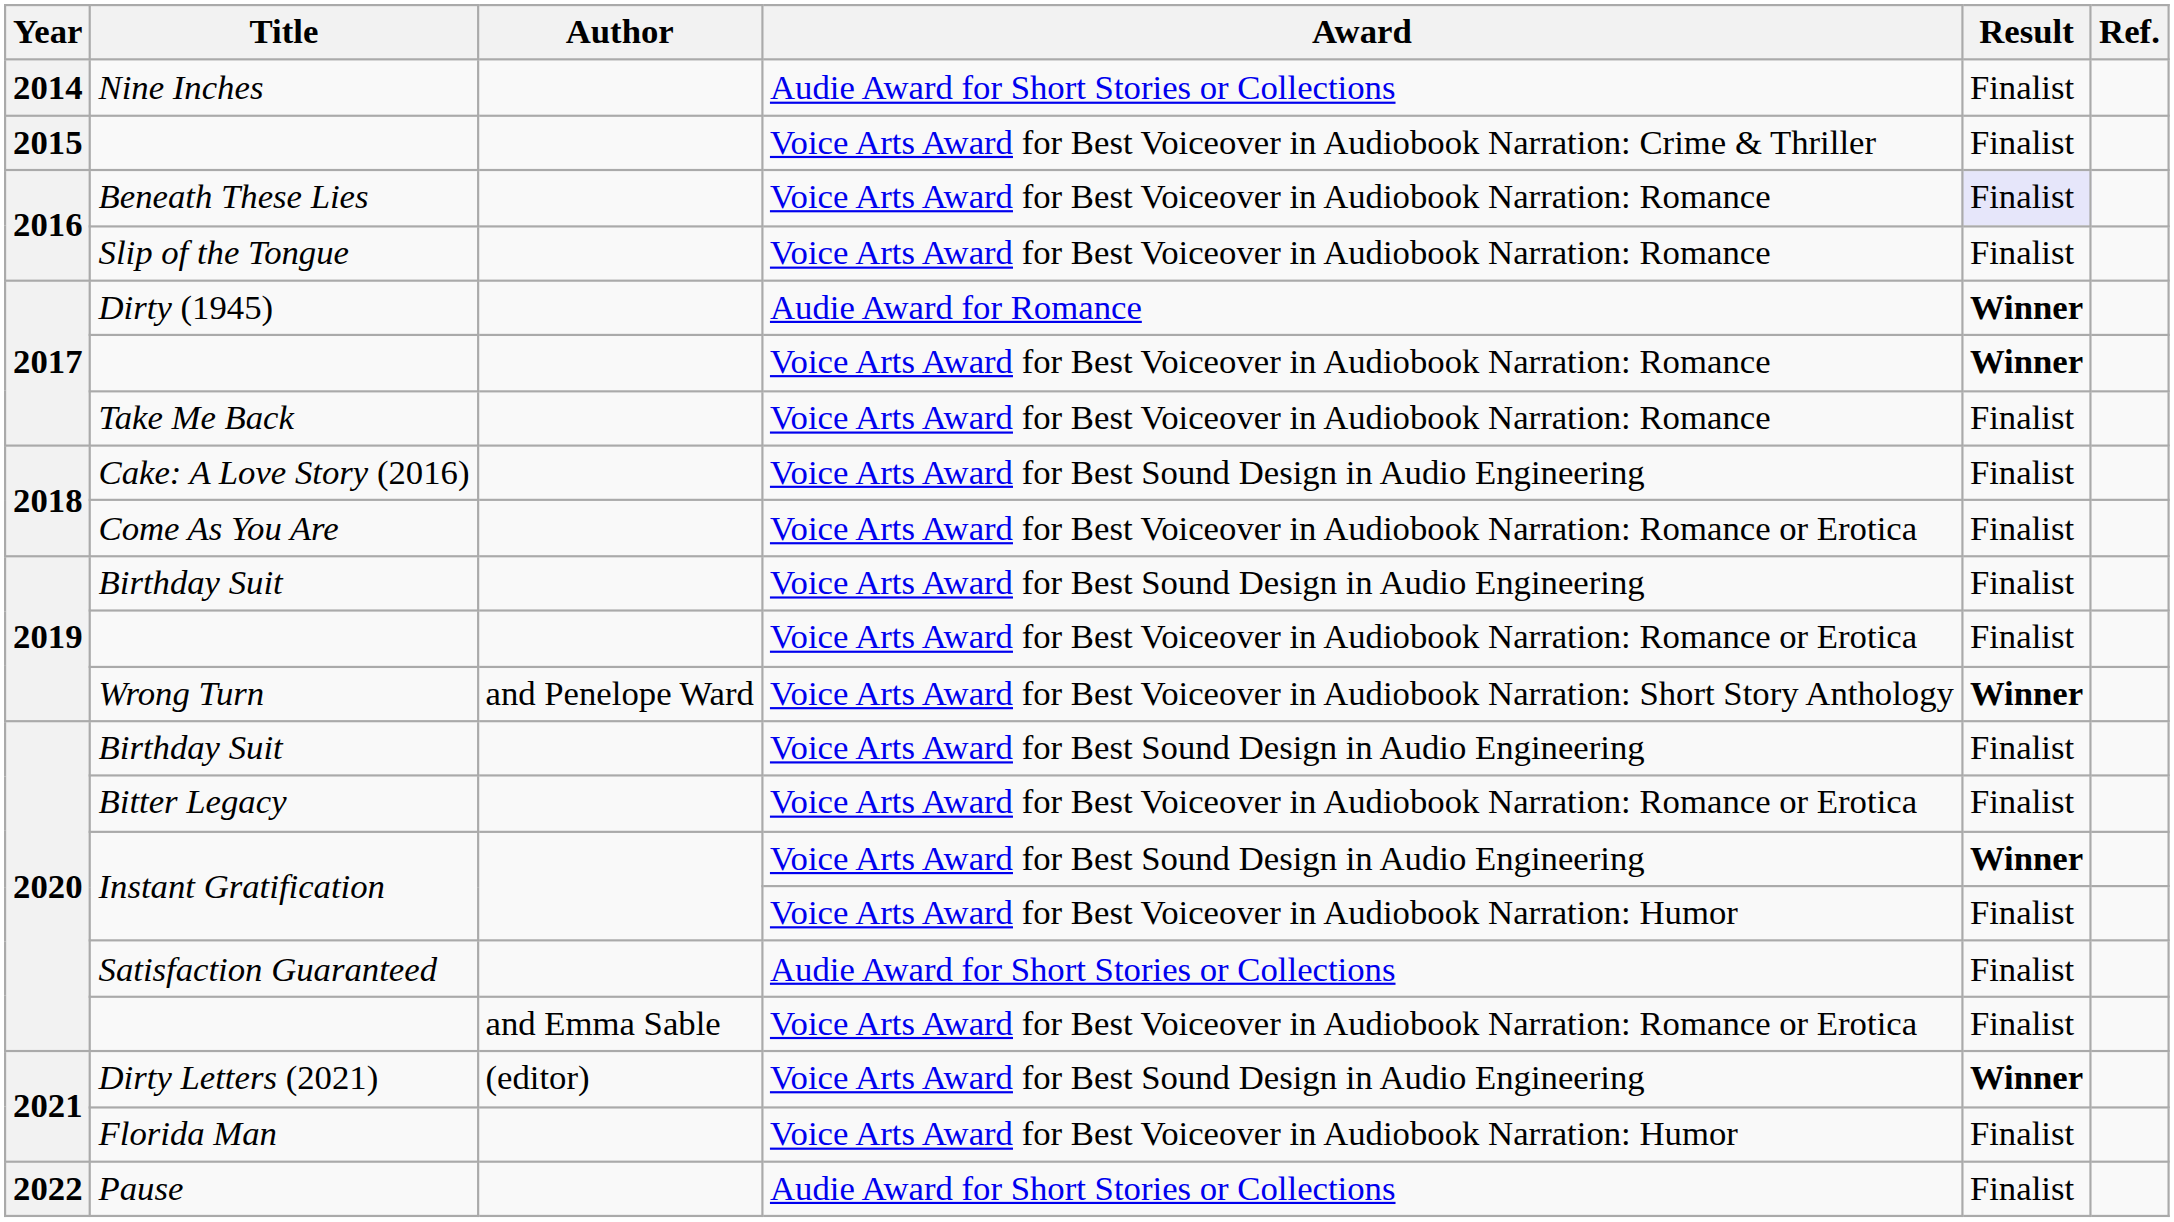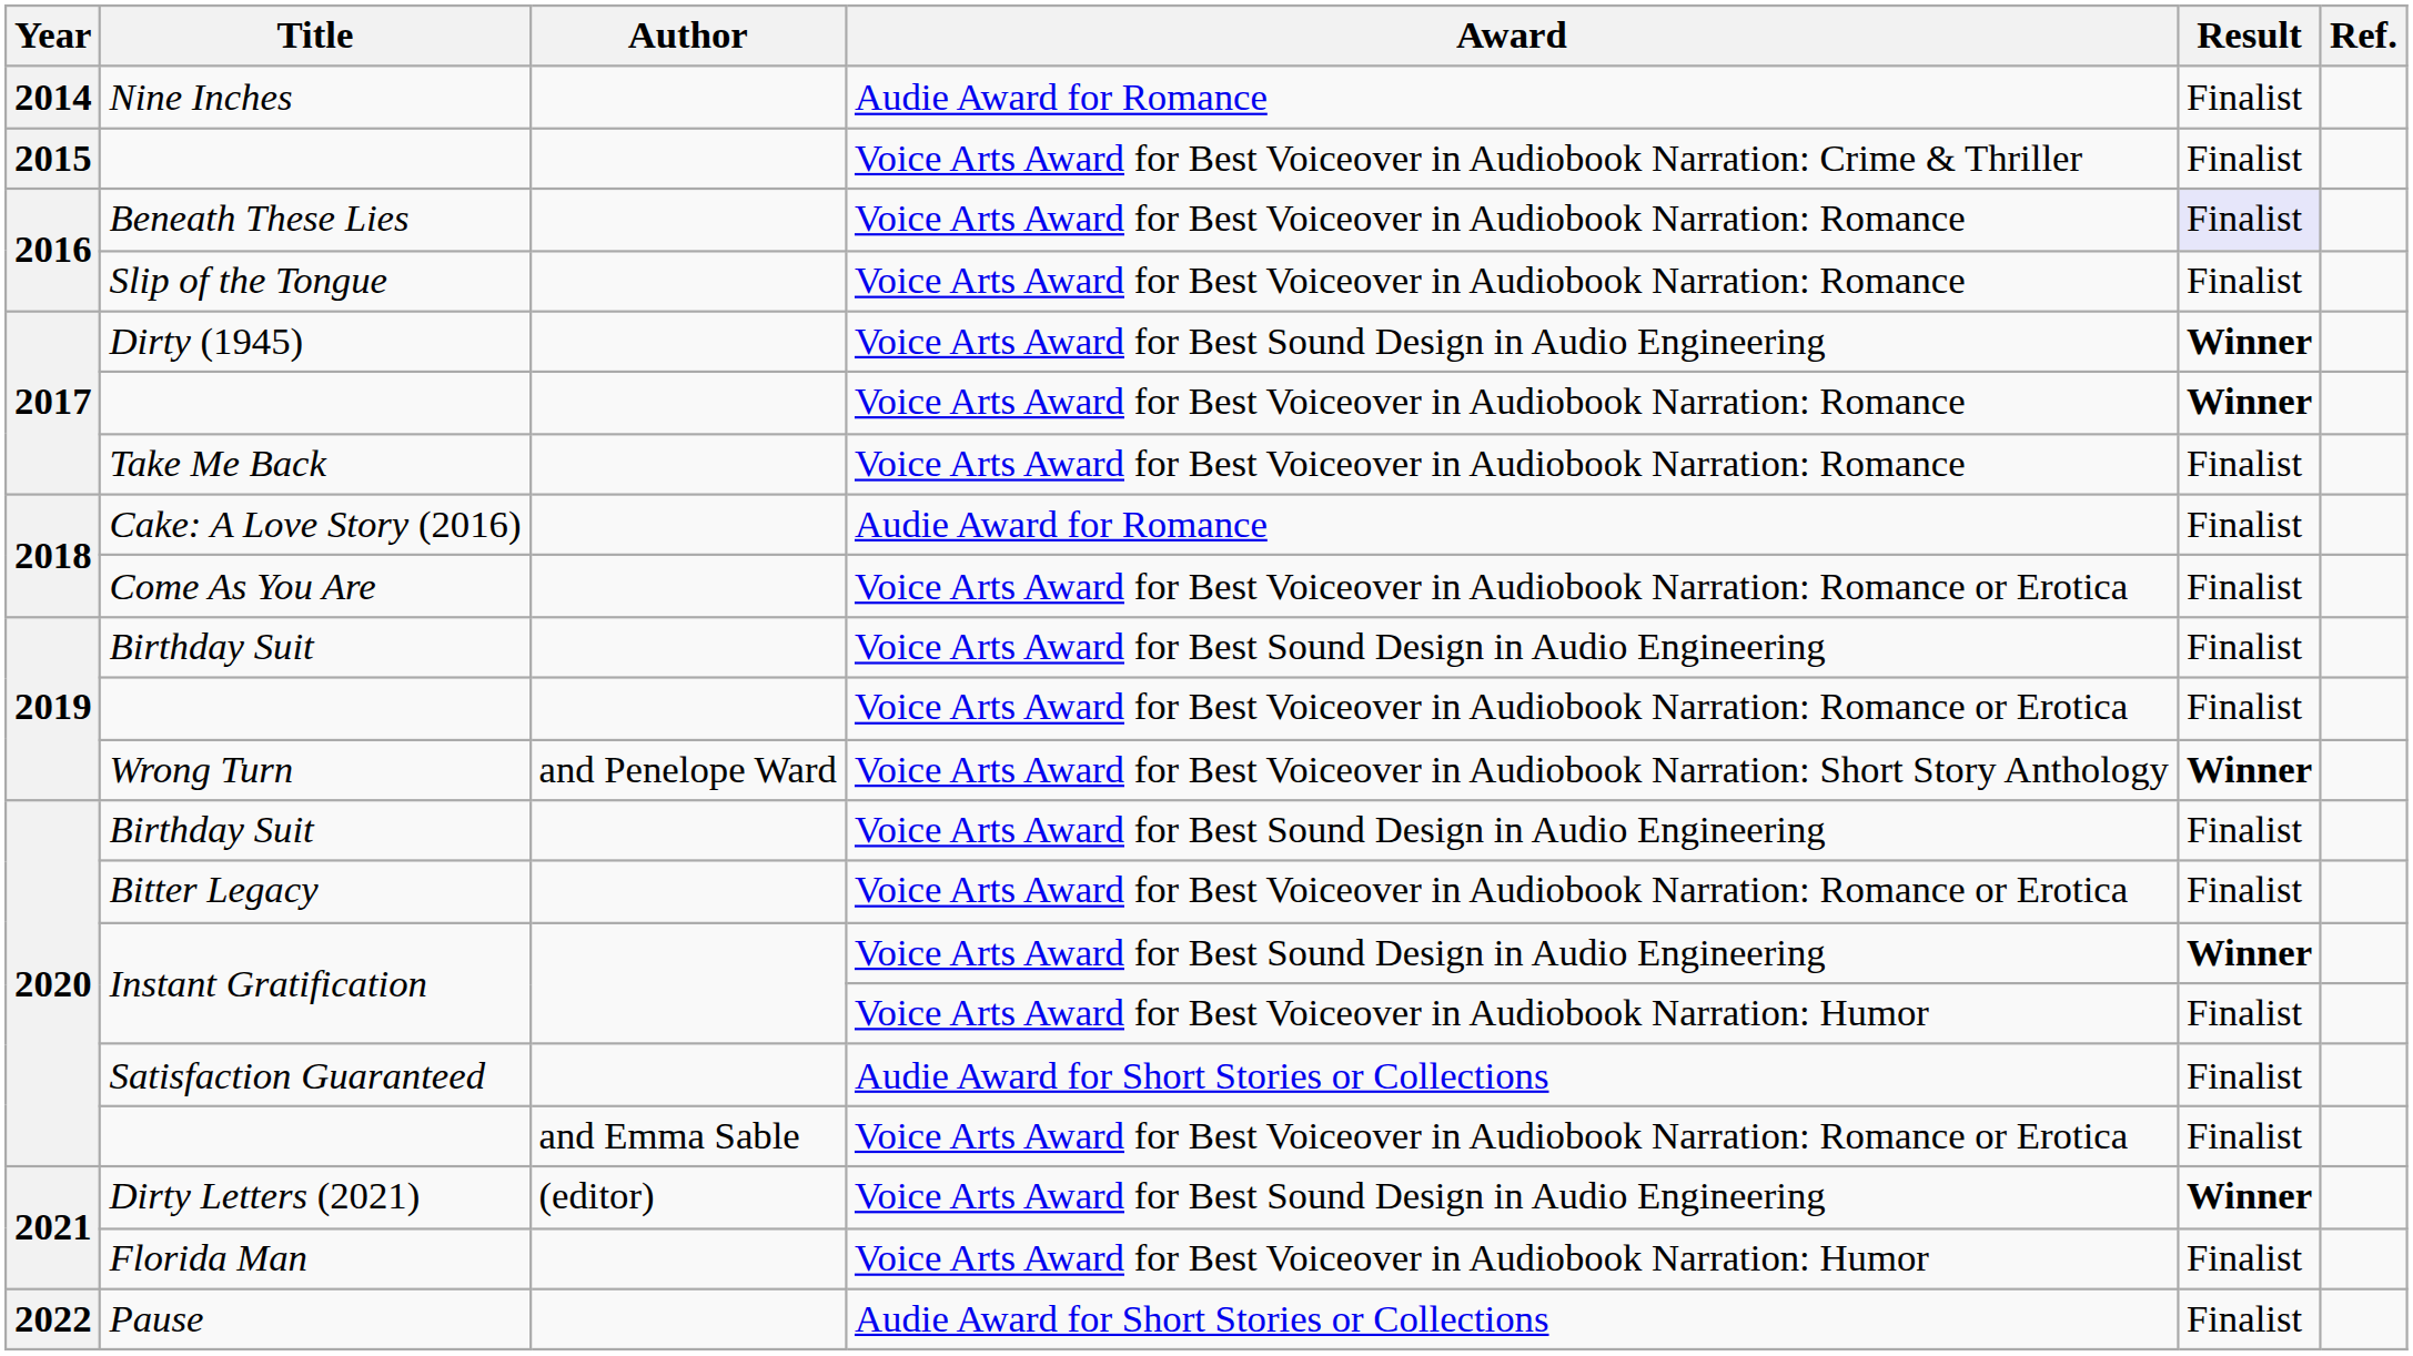 <table class="wikitable sortable mw-collapsible">
 <tr>
 <th>Year</th>
 <th>Title</th>
 <th>Author</th>
 <th>Award</th>
 <th>Result</th>
 <th>Ref.</th>
 </tr>
 <tr>
 <th>2014</th>
 <td><em>Nine Inches</em></td>
 <td></td>
-<td><a href='#'>Audie Award for Short Stories or Collections</a></td>
+<td><a href='#'>Audie Award for Romance</a></td>
 <td>Finalist</td>
 <td></td>
 </tr>
 <tr>
 <th>2015</th>
 <td><em></em></td>
 <td></td>
 <td><a href='#'>Voice Arts Award</a> for Best Voiceover in Audiobook Narration: Crime & Thriller</td>
 <td>Finalist</td>
 <td></td>
 </tr>
 <tr>
 <th rowspan="2">2016</th>
 <td><em>Beneath These Lies</em></td>
 <td></td>
 <td><a href='#'>Voice Arts Award</a> for Best Voiceover in Audiobook Narration: Romance</td>
 <td style="background: lavender;">Finalist</td>
 <td></td>
 </tr>
 <tr>
 <td><em>Slip of the Tongue</em></td>
 <td></td>
 <td><a href='#'>Voice Arts Award</a> for Best Voiceover in Audiobook Narration: Romance</td>
 <td>Finalist</td>
 <td></td>
 </tr>
 <tr>
 <th rowspan="3">2017</th>
 <td><em>Dirty</em> (1945)</td>
 <td></td>
-<td><a href='#'>Audie Award for Romance</a></td>
+<td><a href='#'>Voice Arts Award</a> for Best Sound Design in Audio Engineering</td>
 <td><strong>Winner</strong></td>
 <td></td>
 </tr>
 <tr>
 <td><em></em></td>
 <td></td>
 <td><a href='#'>Voice Arts Award</a> for Best Voiceover in Audiobook Narration: Romance</td>
 <td><strong>Winner</strong></td>
 <td></td>
 </tr>
 <tr>
 <td><em>Take Me Back</em></td>
 <td></td>
 <td><a href='#'>Voice Arts Award</a> for Best Voiceover in Audiobook Narration: Romance</td>
 <td>Finalist</td>
 <td></td>
 </tr>
 <tr>
 <th rowspan="2">2018</th>
 <td><em>Cake: A Love Story</em> (2016)</td>
 <td></td>
-<td><a href='#'>Voice Arts Award</a> for Best Sound Design in Audio Engineering</td>
+<td><a href='#'>Audie Award for Romance</a></td>
 <td>Finalist</td>
 <td></td>
 </tr>
 <tr>
 <td><em>Come As You Are</em></td>
 <td></td>
 <td><a href='#'>Voice Arts Award</a> for Best Voiceover in Audiobook Narration: Romance or Erotica</td>
 <td>Finalist</td>
 <td></td>
 </tr>
 <tr>
 <th rowspan="3">2019</th>
 <td><em>Birthday Suit</em></td>
 <td></td>
 <td><a href='#'>Voice Arts Award</a> for Best Sound Design in Audio Engineering</td>
 <td>Finalist</td>
 <td></td>
 </tr>
 <tr>
 <td><em></em></td>
 <td></td>
 <td><a href='#'>Voice Arts Award</a> for Best Voiceover in Audiobook Narration: Romance or Erotica</td>
 <td>Finalist</td>
 <td></td>
 </tr>
 <tr>
 <td><em>Wrong Turn</em></td>
 <td> and Penelope Ward</td>
 <td><a href='#'>Voice Arts Award</a> for Best Voiceover in Audiobook Narration: Short Story Anthology</td>
 <td><strong>Winner</strong></td>
 <td></td>
 </tr>
 <tr>
 <th rowspan="6">2020</th>
 <td><em>Birthday Suit</em></td>
 <td></td>
 <td><a href='#'>Voice Arts Award</a> for Best Sound Design in Audio Engineering</td>
 <td>Finalist</td>
 <td></td>
 </tr>
 <tr>
 <td><em>Bitter Legacy</em></td>
 <td></td>
 <td><a href='#'>Voice Arts Award</a> for Best Voiceover in Audiobook Narration: Romance or Erotica</td>
 <td>Finalist</td>
 <td></td>
 </tr>
 <tr>
 <td rowspan="2"><em>Instant Gratification</em></td>
 <td rowspan="2"></td>
 <td><a href='#'>Voice Arts Award</a> for Best Sound Design in Audio Engineering</td>
 <td><strong>Winner</strong></td>
 <td></td>
 </tr>
 <tr>
 <td><a href='#'>Voice Arts Award</a> for Best Voiceover in Audiobook Narration: Humor</td>
 <td>Finalist</td>
 <td></td>
 </tr>
 <tr>
 <td><em>Satisfaction Guaranteed</em></td>
 <td></td>
 <td><a href='#'>Audie Award for Short Stories or Collections</a></td>
 <td>Finalist</td>
 <td></td>
 </tr>
 <tr>
 <td><em></em></td>
 <td> and Emma Sable</td>
 <td><a href='#'>Voice Arts Award</a> for Best Voiceover in Audiobook Narration: Romance or Erotica</td>
 <td>Finalist</td>
 <td></td>
 </tr>
 <tr>
 <th rowspan="2">2021</th>
 <td><em>Dirty Letters</em> (2021)</td>
 <td> (editor)</td>
 <td><a href='#'>Voice Arts Award</a> for Best Sound Design in Audio Engineering</td>
 <td><strong>Winner</strong></td>
 <td></td>
 </tr>
 <tr>
 <td><em>Florida Man</em></td>
 <td></td>
 <td><a href='#'>Voice Arts Award</a> for Best Voiceover in Audiobook Narration: Humor</td>
 <td>Finalist</td>
 <td></td>
 </tr>
 <tr>
 <th>2022</th>
 <td><em>Pause</em></td>
 <td></td>
 <td><a href='#'>Audie Award for Short Stories or Collections</a></td>
 <td>Finalist</td>
 <td></td>
 </tr>
 </table>
